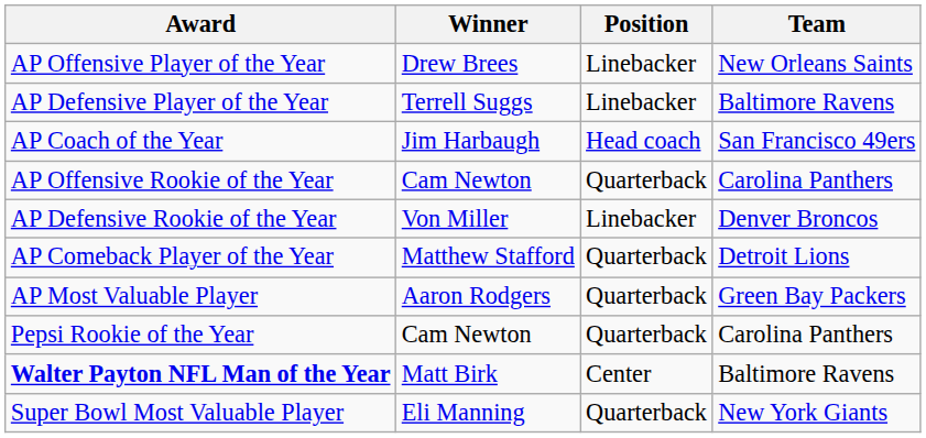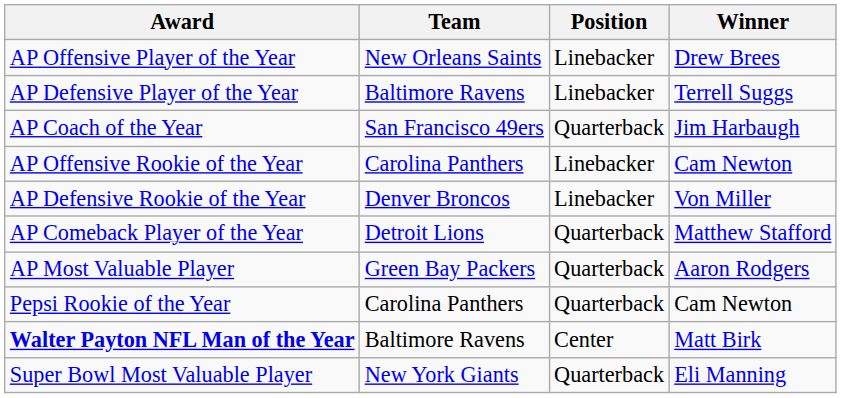 <table class="wikitable">
 <tr>
 <th>Award</th>
+<th>Team</th>
+<th>Position</th>
 <th>Winner</th>
-<th>Position</th>
-<th>Team</th>
 </tr>
 <tr>
 <td><a href='#'>AP Offensive Player of the Year</a></td>
+<td><a href='#'>New Orleans Saints</a></td>
+<td>Linebacker</td>
 <td><a href='#'>Drew Brees</a></td>
-<td>Linebacker</td>
-<td><a href='#'>New Orleans Saints</a></td>
 </tr>
 <tr>
 <td><a href='#'>AP Defensive Player of the Year</a></td>
+<td><a href='#'>Baltimore Ravens</a></td>
+<td>Linebacker</td>
 <td><a href='#'>Terrell Suggs</a></td>
-<td>Linebacker</td>
-<td><a href='#'>Baltimore Ravens</a></td>
 </tr>
 <tr>
 <td><a href='#'>AP Coach of the Year</a></td>
+<td><a href='#'>San Francisco 49ers</a></td>
+<td>Quarterback</td>
 <td><a href='#'>Jim Harbaugh</a></td>
-<td><a href='#'>Head coach</a></td>
-<td><a href='#'>San Francisco 49ers</a></td>
 </tr>
 <tr>
 <td><a href='#'>AP Offensive Rookie of the Year</a></td>
+<td><a href='#'>Carolina Panthers</a></td>
+<td>Linebacker</td>
 <td><a href='#'>Cam Newton</a></td>
-<td>Quarterback</td>
-<td><a href='#'>Carolina Panthers</a></td>
 </tr>
 <tr>
 <td><a href='#'>AP Defensive Rookie of the Year</a></td>
+<td><a href='#'>Denver Broncos</a></td>
+<td>Linebacker</td>
 <td><a href='#'>Von Miller</a></td>
-<td>Linebacker</td>
-<td><a href='#'>Denver Broncos</a></td>
 </tr>
 <tr>
 <td><a href='#'>AP Comeback Player of the Year</a></td>
+<td><a href='#'>Detroit Lions</a></td>
+<td>Quarterback</td>
 <td><a href='#'>Matthew Stafford</a></td>
-<td>Quarterback</td>
-<td><a href='#'>Detroit Lions</a></td>
 </tr>
 <tr>
 <td><a href='#'>AP Most Valuable Player</a></td>
+<td><a href='#'>Green Bay Packers</a></td>
+<td>Quarterback</td>
 <td><a href='#'>Aaron Rodgers</a></td>
-<td>Quarterback</td>
-<td><a href='#'>Green Bay Packers</a></td>
 </tr>
 <tr>
 <td><a href='#'>Pepsi Rookie of the Year</a></td>
+<td>Carolina Panthers</td>
+<td>Quarterback</td>
 <td>Cam Newton</td>
-<td>Quarterback</td>
-<td>Carolina Panthers</td>
 </tr>
 <tr>
 <td><strong><a href='#'>Walter Payton NFL Man of the Year</a></strong></td>
+<td>Baltimore Ravens</td>
+<td>Center</td>
 <td><a href='#'>Matt Birk</a></td>
-<td>Center</td>
-<td>Baltimore Ravens</td>
 </tr>
 <tr>
 <td><a href='#'>Super Bowl Most Valuable Player</a></td>
+<td><a href='#'>New York Giants</a></td>
+<td>Quarterback</td>
 <td><a href='#'>Eli Manning</a></td>
-<td>Quarterback</td>
-<td><a href='#'>New York Giants</a></td>
 </tr>
 </table>
